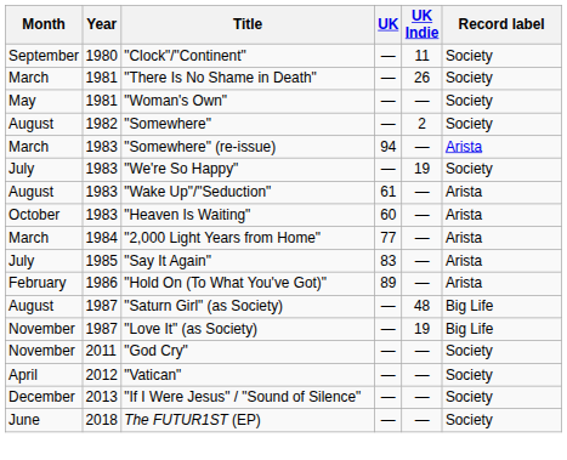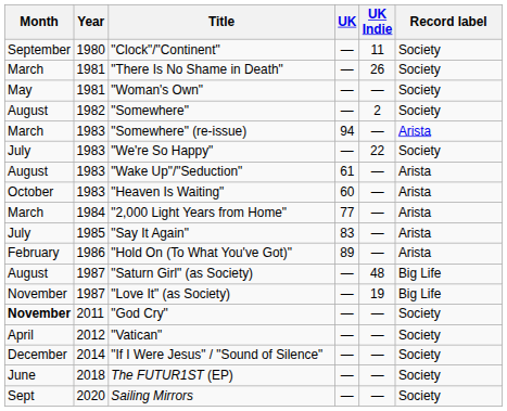 <table class="wikitable sortable">
 <tr>
 <th width="30">Month</th>
 <th width="30">Year</th>
 <th width="275">Title</th>
 <th width="auto"><a href='#'>UK</a><br></th>
 <th width="auto"><a href='#'>UK<br>Indie</a><br></th>
 <th width="125">Record label</th>
 </tr>
 <tr>
 <td>September</td>
 <td>1980</td>
 <td>"Clock"/"Continent"</td>
 <td align="center">—</td>
 <td align="center">11</td>
 <td>Society</td>
 </tr>
 <tr>
 <td>March</td>
 <td>1981</td>
 <td>"There Is No Shame in Death"</td>
 <td align="center">—</td>
 <td align="center">26</td>
 <td>Society</td>
 </tr>
 <tr>
 <td>May</td>
 <td>1981</td>
 <td>"Woman's Own"</td>
 <td align="center">—</td>
 <td align="center">—</td>
 <td>Society</td>
 </tr>
 <tr>
 <td>August</td>
 <td>1982</td>
 <td>"Somewhere"</td>
 <td align="center">—</td>
 <td align="center">2</td>
 <td>Society</td>
 </tr>
 <tr>
 <td>March</td>
 <td>1983</td>
 <td>"Somewhere" (re-issue)</td>
 <td align="center">94</td>
 <td align="center">—</td>
 <td><a href='#'>Arista</a></td>
 </tr>
 <tr>
 <td>July</td>
 <td>1983</td>
 <td>"We're So Happy"</td>
 <td align="center">—</td>
-<td align="center">19</td>
+<td align="center">22</td>
 <td>Society</td>
 </tr>
 <tr>
 <td>August</td>
 <td>1983</td>
 <td>"Wake Up"/"Seduction"</td>
 <td align="center">61</td>
 <td align="center">—</td>
 <td>Arista</td>
 </tr>
 <tr>
 <td>October</td>
 <td>1983</td>
 <td>"Heaven Is Waiting"</td>
 <td align="center">60</td>
 <td align="center">—</td>
 <td>Arista</td>
 </tr>
 <tr>
 <td>March</td>
 <td>1984</td>
 <td>"2,000 Light Years from Home"</td>
 <td align="center">77</td>
 <td align="center">—</td>
 <td>Arista</td>
 </tr>
 <tr>
 <td>July</td>
 <td>1985</td>
 <td>"Say It Again"</td>
 <td align="center">83</td>
 <td align="center">—</td>
 <td>Arista</td>
 </tr>
 <tr>
 <td>February</td>
 <td>1986</td>
 <td>"Hold On (To What You've Got)"</td>
 <td align="center">89</td>
 <td align="center">—</td>
 <td>Arista</td>
 </tr>
 <tr>
 <td>August</td>
 <td>1987</td>
 <td>"Saturn Girl" (as Society)</td>
 <td align="center">—</td>
 <td align="center">48</td>
 <td>Big Life</td>
 </tr>
 <tr>
 <td>November</td>
 <td>1987</td>
 <td>"Love It" (as Society)</td>
 <td align="center">—</td>
 <td align="center">19</td>
 <td>Big Life</td>
 </tr>
 <tr>
-<td>November</td>
+<td><strong>November</strong></td>
 <td>2011</td>
 <td>"God Cry"</td>
 <td align="center">—</td>
 <td align="center">—</td>
 <td>Society</td>
 </tr>
 <tr>
 <td>April</td>
 <td>2012</td>
 <td>"Vatican"</td>
 <td align="center">—</td>
 <td align="center">—</td>
 <td>Society</td>
 </tr>
 <tr>
 <td>December</td>
-<td>2013</td>
+<td>2014</td>
 <td>"If I Were Jesus" / "Sound of Silence"</td>
 <td align="center">—</td>
 <td align="center">—</td>
 <td>Society</td>
 </tr>
 <tr>
 <td>June</td>
 <td>2018</td>
 <td><em>The FUTUR1ST</em> (EP)</td>
 <td align="center">—</td>
 <td align="center">—</td>
 <td>Society</td>
 </tr>
+<tr>
+<td>Sept</td>
+<td>2020</td>
+<td><em>Sailing Mirrors</em></td>
+<td align="center">—</td>
+<td align="center">—</td>
+<td>Society</td>
+</tr>
 </table>
